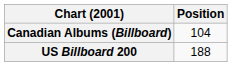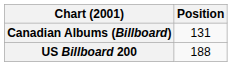 <table class="wikitable sortable plainrowheaders" style="text-align:center">
 <tr>
 <th scope="col">Chart (2001)</th>
 <th scope="col">Position</th>
 </tr>
 <tr>
 <th scope="row">Canadian Albums (<em>Billboard</em>)</th>
-<td>104</td>
+<td>131</td>
 </tr>
 <tr>
 <th scope="row">US <em>Billboard</em> 200</th>
 <td>188</td>
 </tr>
 </table>
